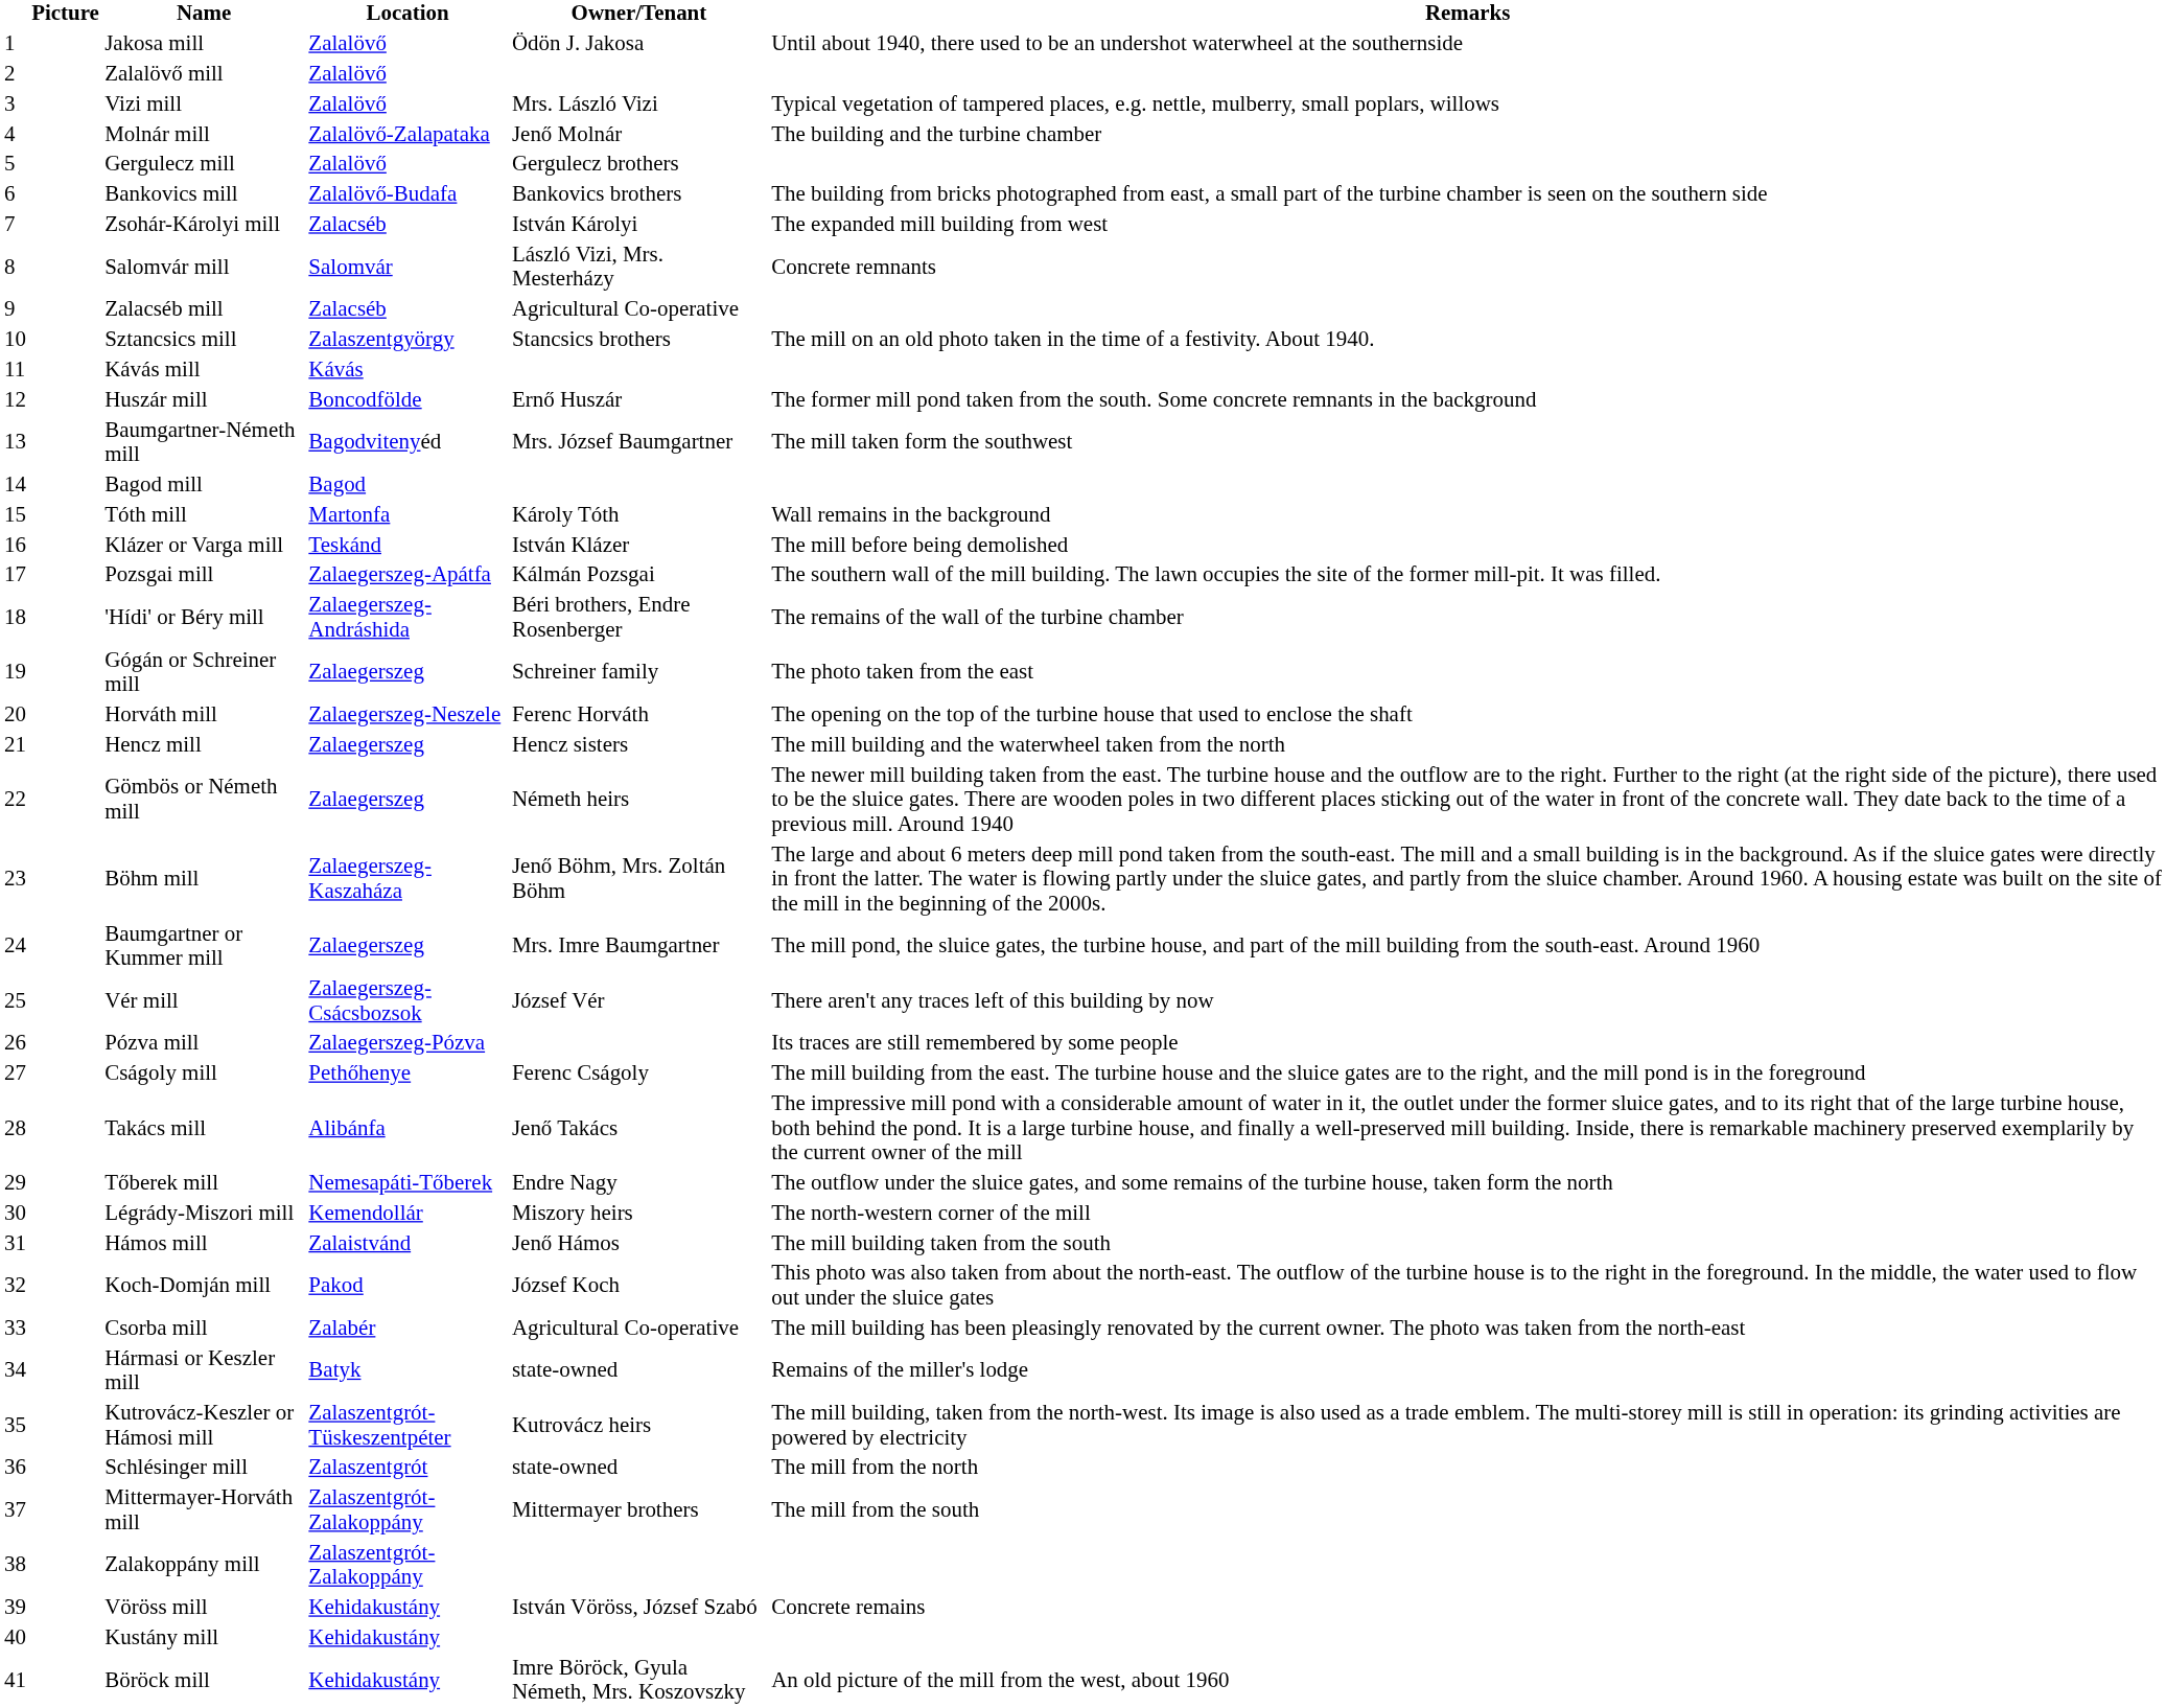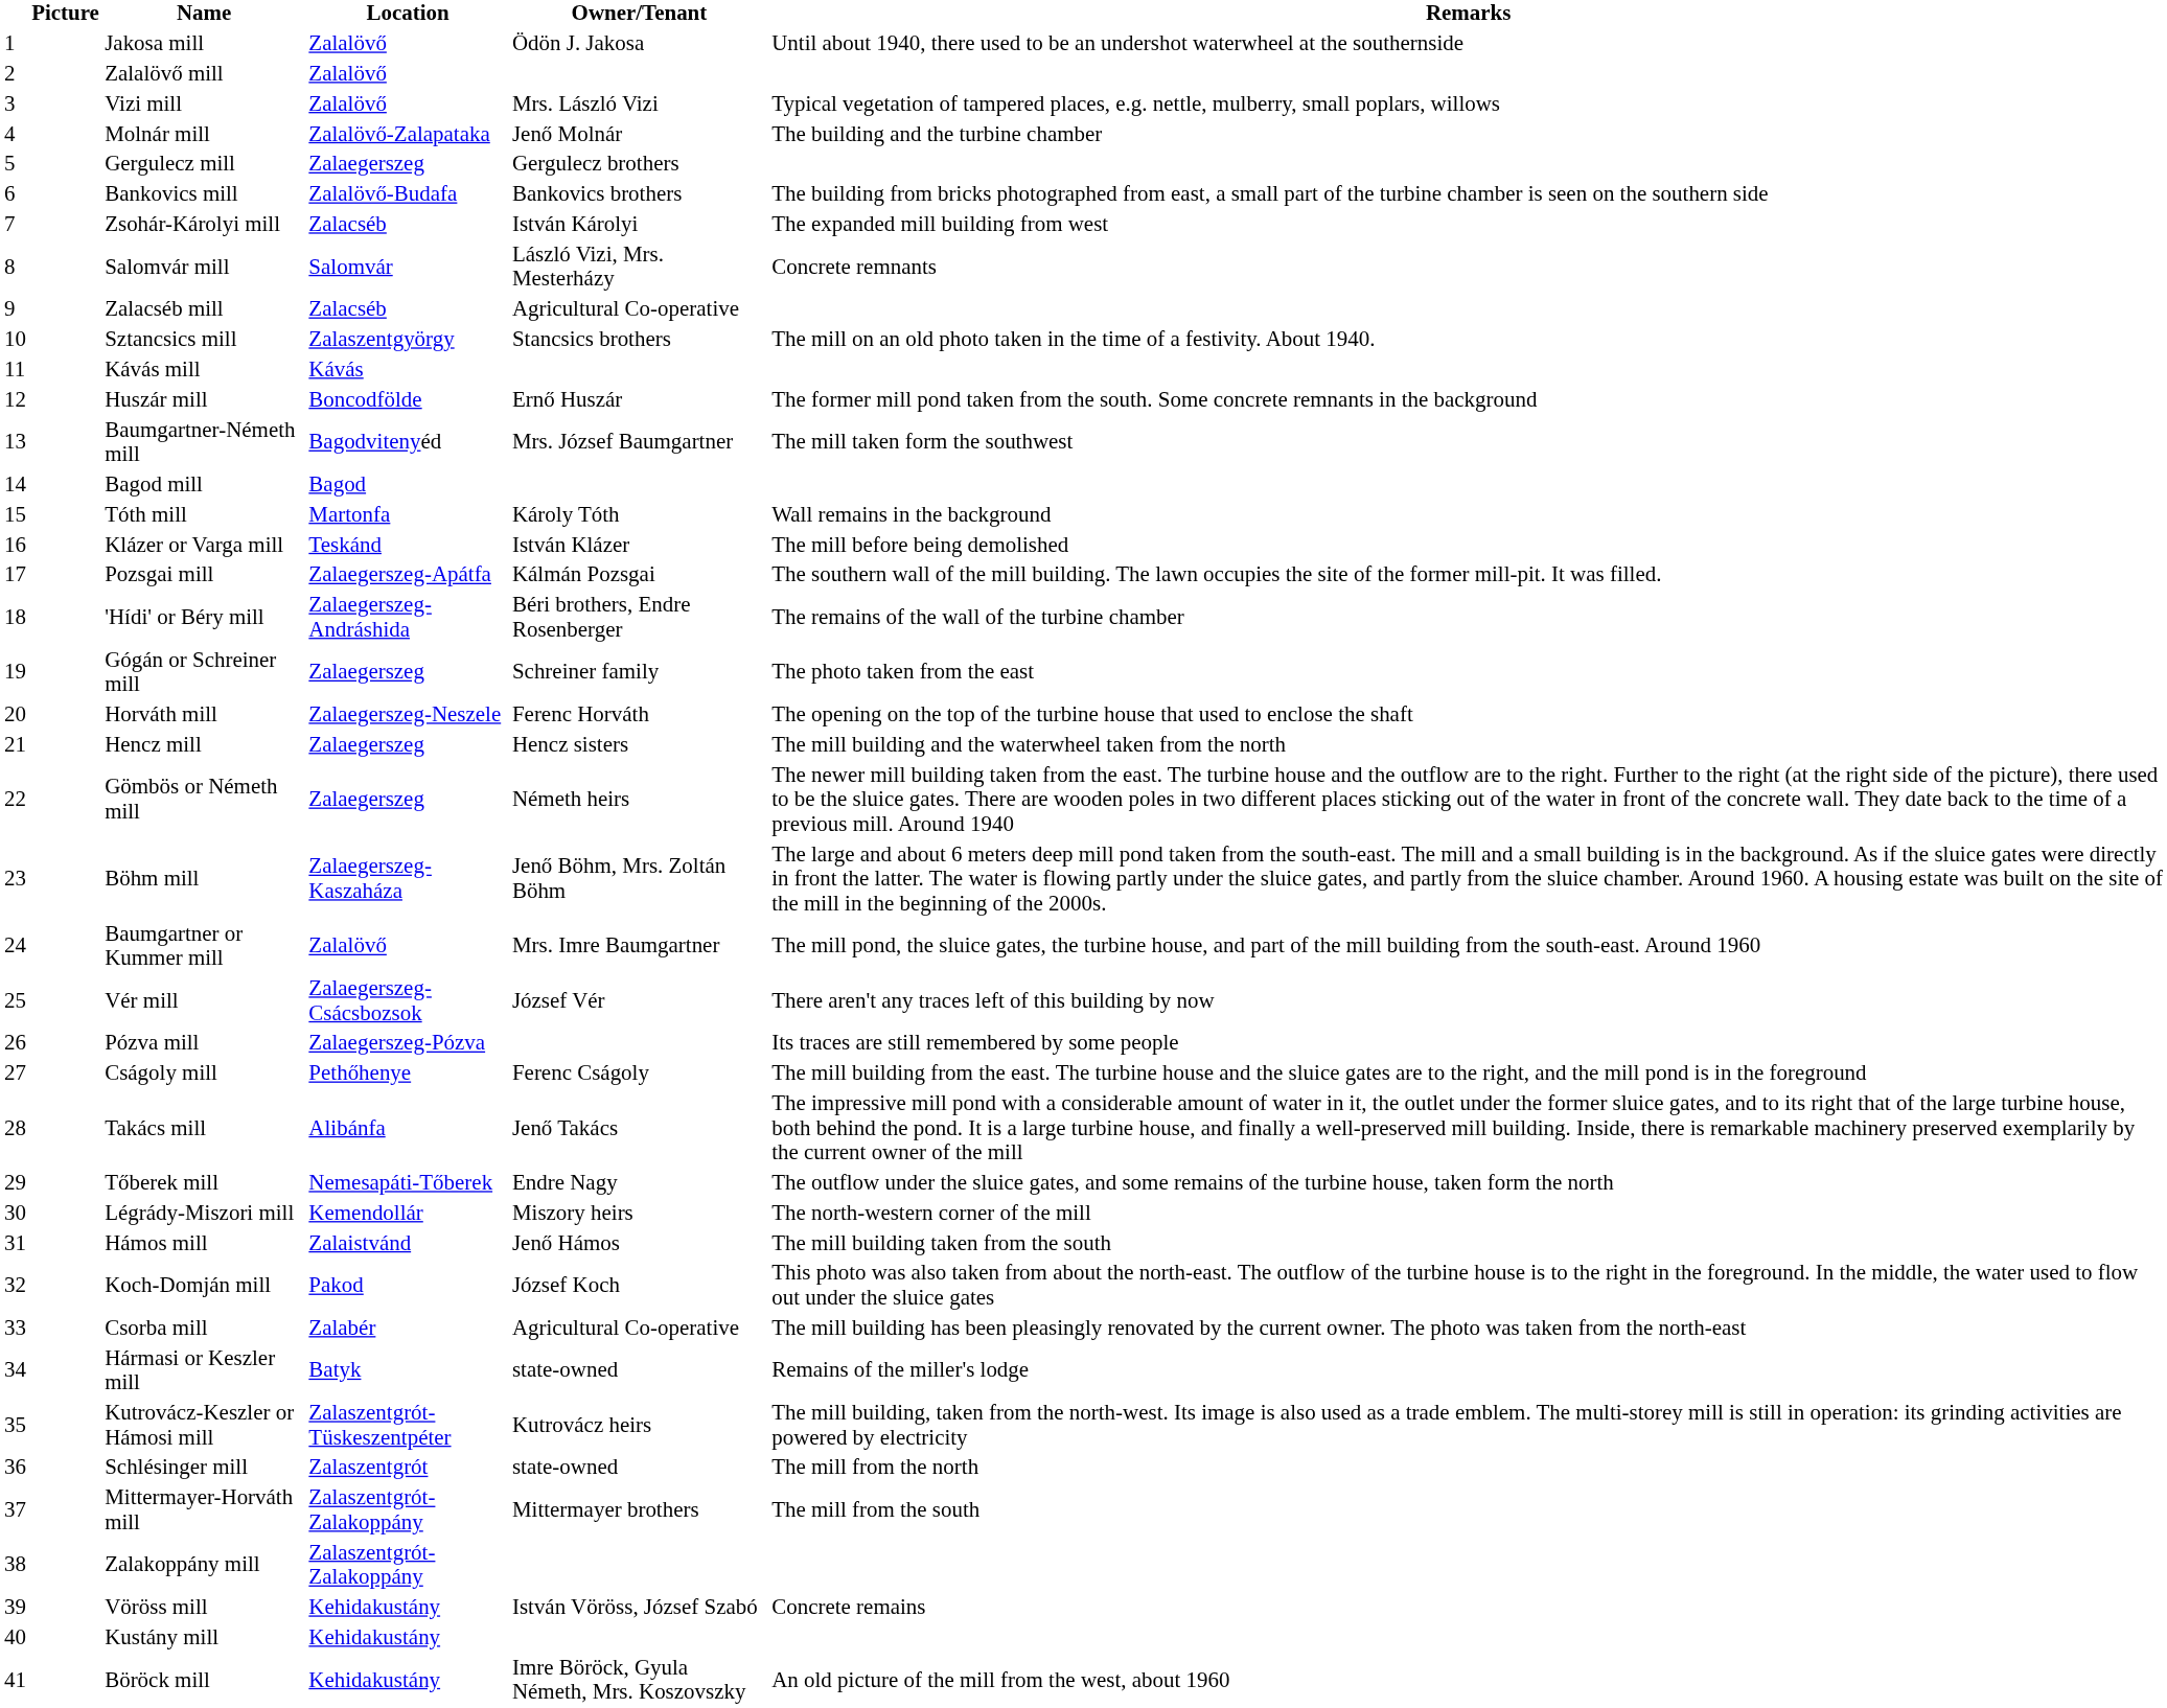 <table>
 <tr>
 <th></th>
 <th>Picture</th>
 <th>Name</th>
 <th>Location</th>
 <th>Owner/Tenant</th>
 <th>Remarks</th>
 </tr>
 <tr>
 <td>1</td>
 <td></td>
 <td>Jakosa mill</td>
 <td><a href='#'>Zalalövő</a></td>
 <td>Ödön J. Jakosa</td>
 <td>Until about 1940, there used to be an undershot waterwheel at the southernside</td>
 </tr>
 <tr>
 <td>2</td>
 <td></td>
 <td>Zalalövő mill</td>
 <td><a href='#'>Zalalövő</a></td>
 <td></td>
 </tr>
 <tr>
 <td>3</td>
 <td></td>
 <td>Vizi mill</td>
 <td><a href='#'>Zalalövő</a></td>
 <td>Mrs. László Vizi</td>
 <td>Typical vegetation of tampered places, e.g. nettle, mulberry, small poplars, willows</td>
 </tr>
 <tr>
 <td>4</td>
 <td></td>
 <td>Molnár mill</td>
 <td><a href='#'>Zalalövő-Zalapataka</a></td>
 <td>Jenő Molnár</td>
 <td>The building and the turbine chamber</td>
 </tr>
 <tr>
 <td>5</td>
 <td></td>
 <td>Gergulecz mill</td>
-<td><a href='#'>Zalalövő</a></td>
+<td><a href='#'>Zalaegerszeg</a></td>
 <td>Gergulecz brothers</td>
 <td></td>
 </tr>
 <tr>
 <td>6</td>
 <td></td>
 <td>Bankovics mill</td>
 <td><a href='#'>Zalalövő-Budafa</a></td>
 <td>Bankovics brothers</td>
 <td>The building from bricks photographed from east, a small part of the turbine chamber is seen on the southern side</td>
 </tr>
 <tr>
 <td>7</td>
 <td></td>
 <td>Zsohár-Károlyi mill</td>
 <td><a href='#'>Zalacséb</a></td>
 <td>István Károlyi</td>
 <td>The expanded mill building from west</td>
 </tr>
 <tr>
 <td>8</td>
 <td></td>
 <td>Salomvár mill</td>
 <td><a href='#'>Salomvár</a></td>
 <td>László Vizi, Mrs. Mesterházy</td>
 <td>Concrete remnants</td>
 </tr>
 <tr>
 <td>9</td>
 <td></td>
 <td>Zalacséb mill</td>
 <td><a href='#'>Zalacséb</a></td>
 <td>Agricultural Co-operative</td>
 <td></td>
 </tr>
 <tr>
 <td>10</td>
 <td></td>
 <td>Sztancsics mill</td>
 <td><a href='#'>Zalaszentgyörgy</a></td>
 <td>Stancsics brothers</td>
 <td>The mill on an old photo taken in the time of a festivity. About 1940.</td>
 </tr>
 <tr>
 <td>11</td>
 <td></td>
 <td>Kávás mill</td>
 <td><a href='#'>Kávás</a></td>
 <td></td>
 <td></td>
 </tr>
 <tr>
 <td>12</td>
 <td></td>
 <td>Huszár mill</td>
 <td><a href='#'>Boncodfölde</a></td>
 <td>Ernő Huszár</td>
 <td>The former mill pond taken from the south. Some concrete remnants in the background</td>
 </tr>
 <tr>
 <td>13</td>
 <td></td>
 <td>Baumgartner-Németh mill</td>
 <td><a href='#'>Bagodviteny</a>éd</td>
 <td>Mrs. József Baumgartner</td>
 <td>The mill taken form the southwest</td>
 </tr>
 <tr>
 <td>14</td>
 <td></td>
 <td>Bagod mill</td>
 <td><a href='#'>Bagod</a></td>
 <td></td>
 <td></td>
 </tr>
 <tr>
 <td>15</td>
 <td></td>
 <td>Tóth mill</td>
 <td><a href='#'>Martonfa</a></td>
 <td>Károly Tóth</td>
 <td>Wall remains in the background</td>
 </tr>
 <tr>
 <td>16</td>
 <td></td>
 <td>Klázer or Varga mill</td>
 <td><a href='#'>Teskánd</a></td>
 <td>István Klázer</td>
 <td>The mill before being demolished</td>
 </tr>
 <tr>
 <td>17</td>
 <td></td>
 <td>Pozsgai mill</td>
 <td><a href='#'>Zalaegerszeg-Apátfa</a></td>
 <td>Kálmán Pozsgai</td>
 <td>The southern wall of the mill building. The lawn occupies the site of the former mill-pit. It was filled.</td>
 </tr>
 <tr>
 <td>18</td>
 <td></td>
 <td>'Hídi' or Béry mill</td>
 <td><a href='#'>Zalaegerszeg-Andráshida</a></td>
 <td>Béri brothers, Endre Rosenberger</td>
 <td>The remains of the wall of the turbine chamber</td>
 </tr>
 <tr>
 <td>19</td>
 <td></td>
 <td>Gógán or Schreiner mill</td>
 <td><a href='#'>Zalaegerszeg</a></td>
 <td>Schreiner family</td>
 <td>The photo taken from the east</td>
 </tr>
 <tr>
 <td>20</td>
 <td></td>
 <td>Horváth mill</td>
 <td><a href='#'>Zalaegerszeg-Neszele</a></td>
 <td>Ferenc Horváth</td>
 <td>The opening on the top of the turbine house that used to enclose the shaft</td>
 </tr>
 <tr>
 <td>21</td>
 <td></td>
 <td>Hencz mill</td>
 <td><a href='#'>Zalaegerszeg</a></td>
 <td>Hencz sisters</td>
 <td>The mill building and the waterwheel taken from the north</td>
 </tr>
 <tr>
 <td>22</td>
 <td></td>
 <td>Gömbös or Németh mill</td>
 <td><a href='#'>Zalaegerszeg</a></td>
 <td>Németh heirs</td>
 <td>The newer mill building taken from the east. The turbine house and the outflow are to the right. Further to the right (at the right side of the picture), there used to be the sluice gates. There are wooden poles in two different places sticking out of the water in front of the concrete wall. They date back to the time of a previous mill. Around 1940</td>
 </tr>
 <tr>
 <td>23</td>
 <td></td>
 <td>Böhm mill</td>
 <td><a href='#'>Zalaegerszeg-Kaszaháza</a></td>
 <td>Jenő Böhm, Mrs. Zoltán Böhm</td>
 <td>The large and about 6 meters deep mill pond taken from the south-east. The mill and a small building is in the background. As if the sluice gates were directly in front the latter. The water is flowing partly under the sluice gates, and partly from the sluice chamber. Around 1960. A housing estate was built on the site of the mill in the beginning of the 2000s.</td>
 </tr>
 <tr>
 <td>24</td>
 <td></td>
 <td>Baumgartner or Kummer mill</td>
-<td><a href='#'>Zalaegerszeg</a></td>
+<td><a href='#'>Zalalövő</a></td>
 <td>Mrs. Imre Baumgartner</td>
 <td>The mill pond, the sluice gates, the turbine house, and part of the mill building from the south-east. Around 1960</td>
 </tr>
 <tr>
 <td>25</td>
 <td></td>
 <td>Vér mill</td>
 <td><a href='#'>Zalaegerszeg-Csácsbozsok</a></td>
 <td>József Vér</td>
 <td>There aren't any traces left of this building by now</td>
 </tr>
 <tr>
 <td>26</td>
 <td></td>
 <td>Pózva mill</td>
 <td><a href='#'>Zalaegerszeg-Pózva</a></td>
 <td></td>
 <td>Its traces are still remembered by some people</td>
 </tr>
 <tr>
 <td>27</td>
 <td></td>
 <td>Cságoly mill</td>
 <td><a href='#'>Pethőhenye</a></td>
 <td>Ferenc Cságoly</td>
 <td>The mill building from the east. The turbine house and the sluice gates are to the right, and the mill pond is in the foreground</td>
 </tr>
 <tr>
 <td>28</td>
 <td></td>
 <td>Takács mill</td>
 <td><a href='#'>Alibánfa</a></td>
 <td>Jenő Takács</td>
 <td>The impressive mill pond with a considerable amount of water in it, the outlet under the former sluice gates, and to its right that of the large  turbine house, both behind the pond. It is a large turbine house, and finally a well-preserved mill building. Inside, there is remarkable machinery preserved exemplarily by the current owner of the mill</td>
 </tr>
 <tr>
 <td>29</td>
 <td></td>
 <td>Tőberek mill</td>
 <td><a href='#'>Nemesapáti-Tőberek</a></td>
 <td>Endre Nagy</td>
 <td>The outflow under the sluice gates, and some remains of the turbine house, taken form the north</td>
 </tr>
 <tr>
 <td>30</td>
 <td></td>
 <td>Légrády-Miszori mill</td>
 <td><a href='#'>Kemendollár</a></td>
 <td>Miszory heirs</td>
 <td>The north-western corner of the mill</td>
 </tr>
 <tr>
 <td>31</td>
 <td></td>
 <td>Hámos mill</td>
 <td><a href='#'>Zalaistvánd</a></td>
 <td>Jenő Hámos</td>
 <td>The mill building taken from the south</td>
 </tr>
 <tr>
 <td>32</td>
 <td></td>
 <td>Koch-Domján mill</td>
 <td><a href='#'>Pakod</a></td>
 <td>József Koch</td>
 <td>This photo was also taken from about the north-east. The outflow of the turbine house is to the right in the foreground. In the middle, the water used to flow out under the sluice gates</td>
 </tr>
 <tr>
 <td>33</td>
 <td></td>
 <td>Csorba mill</td>
 <td><a href='#'>Zalabér</a></td>
 <td>Agricultural Co-operative</td>
 <td>The mill building has been pleasingly renovated by the current owner. The photo was taken from the north-east</td>
 </tr>
 <tr>
 <td>34</td>
 <td></td>
 <td>Hármasi or Keszler mill</td>
 <td><a href='#'>Batyk</a></td>
 <td>state-owned</td>
 <td>Remains of the miller's lodge</td>
 </tr>
 <tr>
 <td>35</td>
 <td></td>
 <td>Kutrovácz-Keszler or Hámosi mill</td>
 <td><a href='#'>Zalaszentgrót-Tüskeszentpéter</a></td>
 <td>Kutrovácz heirs</td>
 <td>The mill building, taken from the north-west. Its image is also used as a trade emblem. The multi-storey mill is still in operation: its grinding activities are powered by electricity</td>
 </tr>
 <tr>
 <td>36</td>
 <td></td>
 <td>Schlésinger mill</td>
 <td><a href='#'>Zalaszentgrót</a></td>
 <td>state-owned</td>
 <td>The mill from the north</td>
 </tr>
 <tr>
 <td>37</td>
 <td></td>
 <td>Mittermayer-Horváth mill</td>
 <td><a href='#'>Zalaszentgrót-Zalakoppány</a></td>
 <td>Mittermayer brothers</td>
 <td>The mill from the south</td>
 </tr>
 <tr>
 <td>38</td>
 <td></td>
 <td>Zalakoppány mill</td>
 <td><a href='#'>Zalaszentgrót-Zalakoppány</a></td>
 <td></td>
 <td></td>
 </tr>
 <tr>
 <td>39</td>
 <td></td>
 <td>Vöröss mill</td>
 <td><a href='#'>Kehidakustány</a></td>
 <td>István Vöröss, József Szabó</td>
 <td>Concrete remains</td>
 </tr>
 <tr>
 <td>40</td>
 <td></td>
 <td>Kustány mill</td>
 <td><a href='#'>Kehidakustány</a></td>
 <td></td>
 <td></td>
 </tr>
 <tr>
 <td>41</td>
 <td></td>
 <td>Böröck mill</td>
 <td><a href='#'>Kehidakustány</a></td>
 <td>Imre Böröck, Gyula Németh, Mrs. Koszovszky</td>
 <td>An old picture of the mill from the west, about 1960</td>
 </tr>
 <tr>
 </tr>
 </table>
